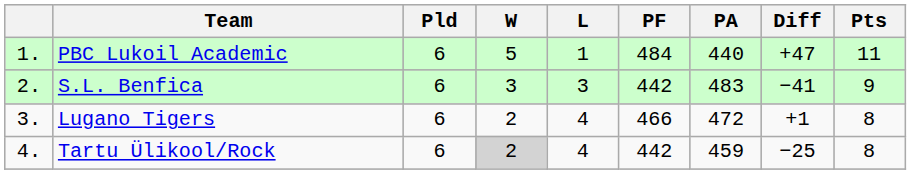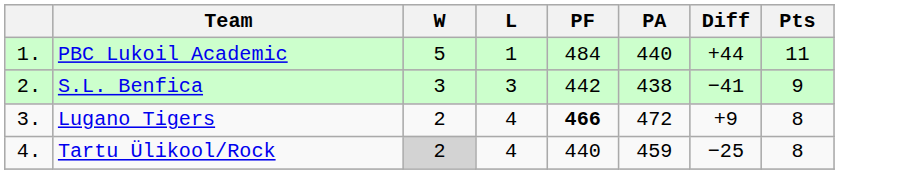 <table class="wikitable" style="text-align:center">
 <tr>
 <th width=25></th>
 <th width=220>Team</th>
-<th width=40>Pld</th>
 <th width=40>W</th>
 <th width=40>L</th>
 <th width=40>PF</th>
 <th width=40>PA</th>
 <th width=40>Diff</th>
 <th width=40>Pts</th>
 </tr>
 <tr style="background:#ccffcc;">
 <td>1.</td>
 <td align=left> <a href='#'>PBC Lukoil Academic</a></td>
-<td>6</td>
 <td>5</td>
 <td>1</td>
 <td>484</td>
 <td>440</td>
-<td>+47</td>
+<td>+44</td>
 <td>11</td>
 </tr>
 <tr style="background:#ccffcc;">
 <td>2.</td>
 <td align=left> <a href='#'>S.L. Benfica</a></td>
-<td>6</td>
 <td>3</td>
 <td>3</td>
 <td>442</td>
-<td>483</td>
+<td>438</td>
 <td>−41</td>
 <td>9</td>
 </tr>
 <tr>
 <td>3.</td>
 <td align=left> <a href='#'>Lugano Tigers</a></td>
-<td>6</td>
 <td>2</td>
 <td>4</td>
-<td>466</td>
+<td><strong>466</strong></td>
 <td>472</td>
-<td>+1</td>
+<td>+9</td>
 <td>8</td>
 </tr>
 <tr>
 <td>4.</td>
 <td align=left> <a href='#'>Tartu Ülikool/Rock</a></td>
-<td>6</td>
 <td style="background: lightgrey;">2</td>
 <td>4</td>
-<td>442</td>
+<td>440</td>
 <td>459</td>
 <td>−25</td>
 <td>8</td>
 </tr>
 </table>
